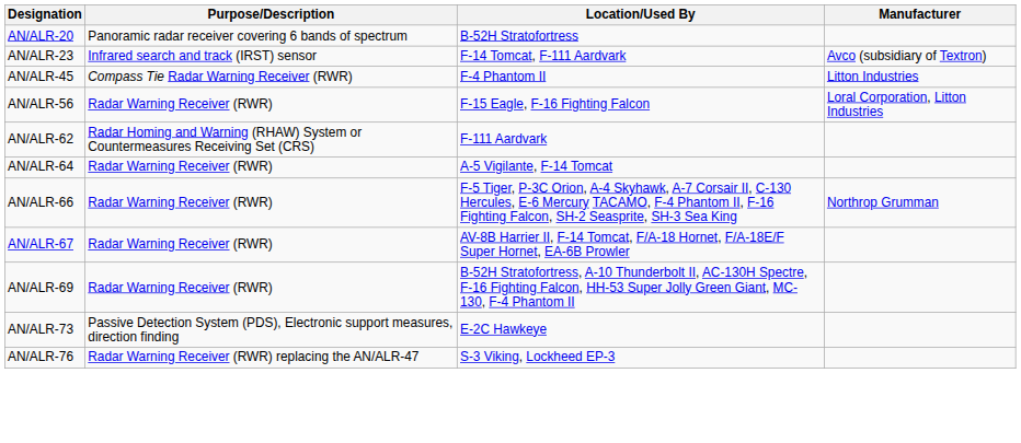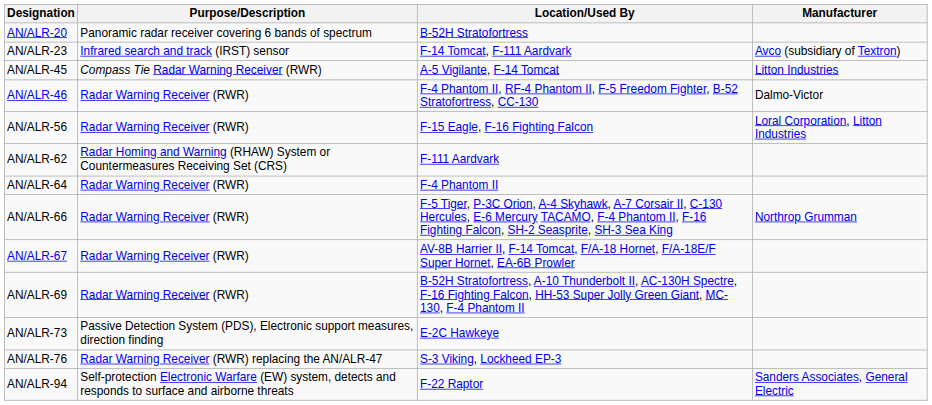 <table class="wikitable sortable">
 <tr>
 <th scope="col">Designation</th>
 <th scope="col" style="width: 500px;">Purpose/Description</th>
 <th scope="col" style="width: 500px;">Location/Used By</th>
 <th scope="col" style="width: 250px;">Manufacturer</th>
 </tr>
 <tr>
 <td><a href='#'>AN/ALR-20</a></td>
 <td>Panoramic radar receiver covering 6 bands of spectrum</td>
 <td><a href='#'>B-52H Stratofortress</a></td>
 <td></td>
 </tr>
 <tr>
 <td>AN/ALR-23</td>
 <td><a href='#'>Infrared search and track</a> (IRST) sensor</td>
 <td><a href='#'>F-14 Tomcat</a>, <a href='#'>F-111 Aardvark</a></td>
 <td><a href='#'>Avco</a> (subsidiary of <a href='#'>Textron</a>)</td>
 </tr>
 <tr>
 <td>AN/ALR-45</td>
 <td><em>Compass Tie</em> <a href='#'>Radar Warning Receiver</a> (RWR)</td>
-<td><a href='#'>F-4 Phantom II</a></td>
+<td><a href='#'>A-5 Vigilante</a>, <a href='#'>F-14 Tomcat</a></td>
 <td><a href='#'>Litton Industries</a></td>
+</tr>
+<tr>
+<td><a href='#'>AN/ALR-46</a></td>
+<td><a href='#'>Radar Warning Receiver</a> (RWR)</td>
+<td><a href='#'>F-4 Phantom II</a>, <a href='#'>RF-4 Phantom II</a>, <a href='#'>F-5 Freedom Fighter</a>, <a href='#'>B-52 Stratofortress</a>, <a href='#'>CC-130</a></td>
+<td>Dalmo-Victor</td>
 </tr>
 <tr>
 <td>AN/ALR-56</td>
 <td><a href='#'>Radar Warning Receiver</a> (RWR)</td>
 <td><a href='#'>F-15 Eagle</a>, <a href='#'>F-16 Fighting Falcon</a></td>
 <td><a href='#'>Loral Corporation</a>, <a href='#'>Litton Industries</a></td>
 </tr>
 <tr>
 <td>AN/ALR-62</td>
 <td><a href='#'>Radar Homing and Warning</a> (RHAW) System or Countermeasures Receiving Set (CRS)</td>
 <td><a href='#'>F-111 Aardvark</a></td>
 <td></td>
 </tr>
 <tr>
 <td>AN/ALR-64</td>
 <td><a href='#'>Radar Warning Receiver</a> (RWR)</td>
-<td><a href='#'>A-5 Vigilante</a>, <a href='#'>F-14 Tomcat</a></td>
+<td><a href='#'>F-4 Phantom II</a></td>
 <td></td>
 </tr>
 <tr>
 <td>AN/ALR-66</td>
 <td><a href='#'>Radar Warning Receiver</a> (RWR)</td>
 <td><a href='#'>F-5 Tiger</a>, <a href='#'>P-3C Orion</a>, <a href='#'>A-4 Skyhawk</a>, <a href='#'>A-7 Corsair II</a>, <a href='#'>C-130 Hercules</a>, <a href='#'>E-6 Mercury</a> <a href='#'>TACAMO</a>, <a href='#'>F-4 Phantom II</a>, <a href='#'>F-16 Fighting Falcon</a>, <a href='#'>SH-2 Seasprite</a>, <a href='#'>SH-3 Sea King</a></td>
 <td><a href='#'>Northrop Grumman</a></td>
 </tr>
 <tr>
 <td><a href='#'>AN/ALR-67</a></td>
 <td><a href='#'>Radar Warning Receiver</a> (RWR)</td>
 <td><a href='#'>AV-8B Harrier II</a>, <a href='#'>F-14 Tomcat</a>, <a href='#'>F/A-18 Hornet</a>, <a href='#'>F/A-18E/F Super Hornet</a>, <a href='#'>EA-6B Prowler</a></td>
 <td></td>
 </tr>
 <tr>
 <td>AN/ALR-69</td>
 <td><a href='#'>Radar Warning Receiver</a> (RWR)</td>
 <td><a href='#'>B-52H Stratofortress</a>, <a href='#'>A-10 Thunderbolt II</a>, <a href='#'>AC-130H Spectre</a>, <a href='#'>F-16 Fighting Falcon</a>, <a href='#'>HH-53 Super Jolly Green Giant</a>, <a href='#'>MC-130</a>, <a href='#'>F-4 Phantom II</a></td>
 <td></td>
 </tr>
 <tr>
 <td>AN/ALR-73</td>
 <td>Passive Detection System (PDS), Electronic support measures, direction finding</td>
 <td><a href='#'>E-2C Hawkeye</a></td>
 <td></td>
 </tr>
 <tr>
 <td>AN/ALR-76</td>
 <td><a href='#'>Radar Warning Receiver</a> (RWR) replacing the AN/ALR-47</td>
 <td><a href='#'>S-3 Viking</a>, <a href='#'>Lockheed EP-3</a></td>
 <td></td>
 </tr>
+<tr>
+<td>AN/ALR-94</td>
+<td>Self-protection <a href='#'>Electronic Warfare</a> (EW) system, detects and responds to surface and airborne threats</td>
+<td><a href='#'>F-22 Raptor</a></td>
+<td><a href='#'>Sanders Associates</a>, <a href='#'>General Electric</a></td>
+</tr>
 </table>
